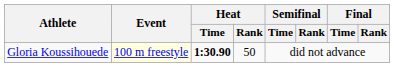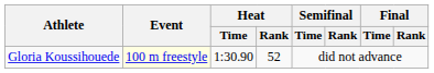 <table class=wikitable style="font-size:90%">
 <tr>
 <th rowspan="2">Athlete</th>
 <th rowspan="2">Event</th>
 <th colspan="2">Heat</th>
 <th colspan="2">Semifinal</th>
 <th colspan="2">Final</th>
 </tr>
 <tr style="font-size:95%">
 <th>Time</th>
 <th>Rank</th>
 <th>Time</th>
 <th>Rank</th>
 <th>Time</th>
 <th>Rank</th>
 </tr>
 <tr align=center>
 <td align=left><a href='#'>Gloria Koussihouede</a></td>
 <td align=left style="background: lightyellow;"><a href='#'>100 m freestyle</a></td>
-<td><strong>1:30.90</strong></td>
-<td>50</td>
+<td>1:30.90</td>
+<td>52</td>
 <td colspan=4>did not advance</td>
 </tr>
 </table>
